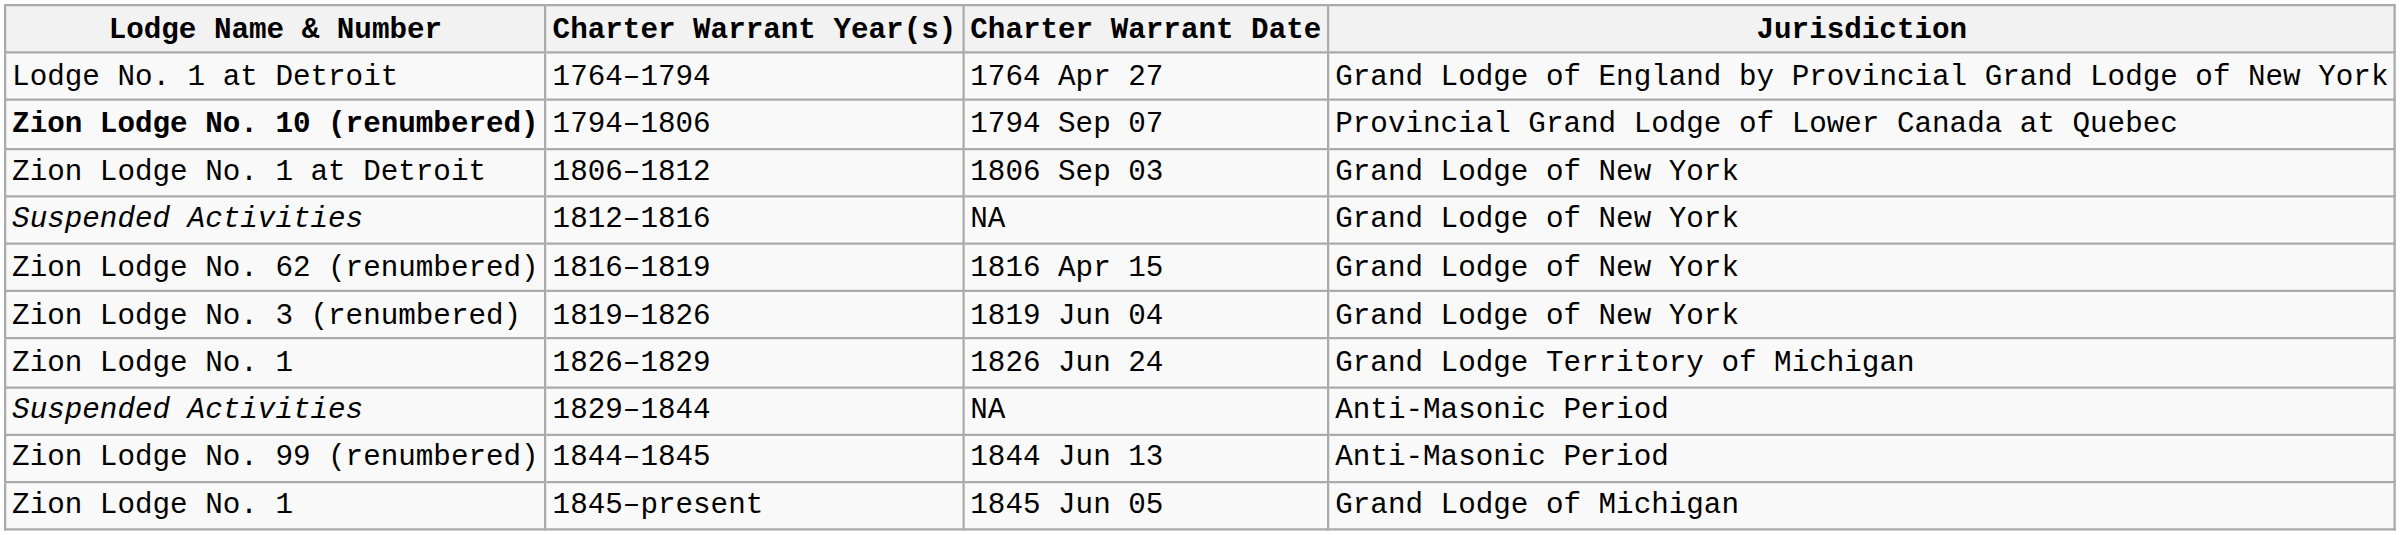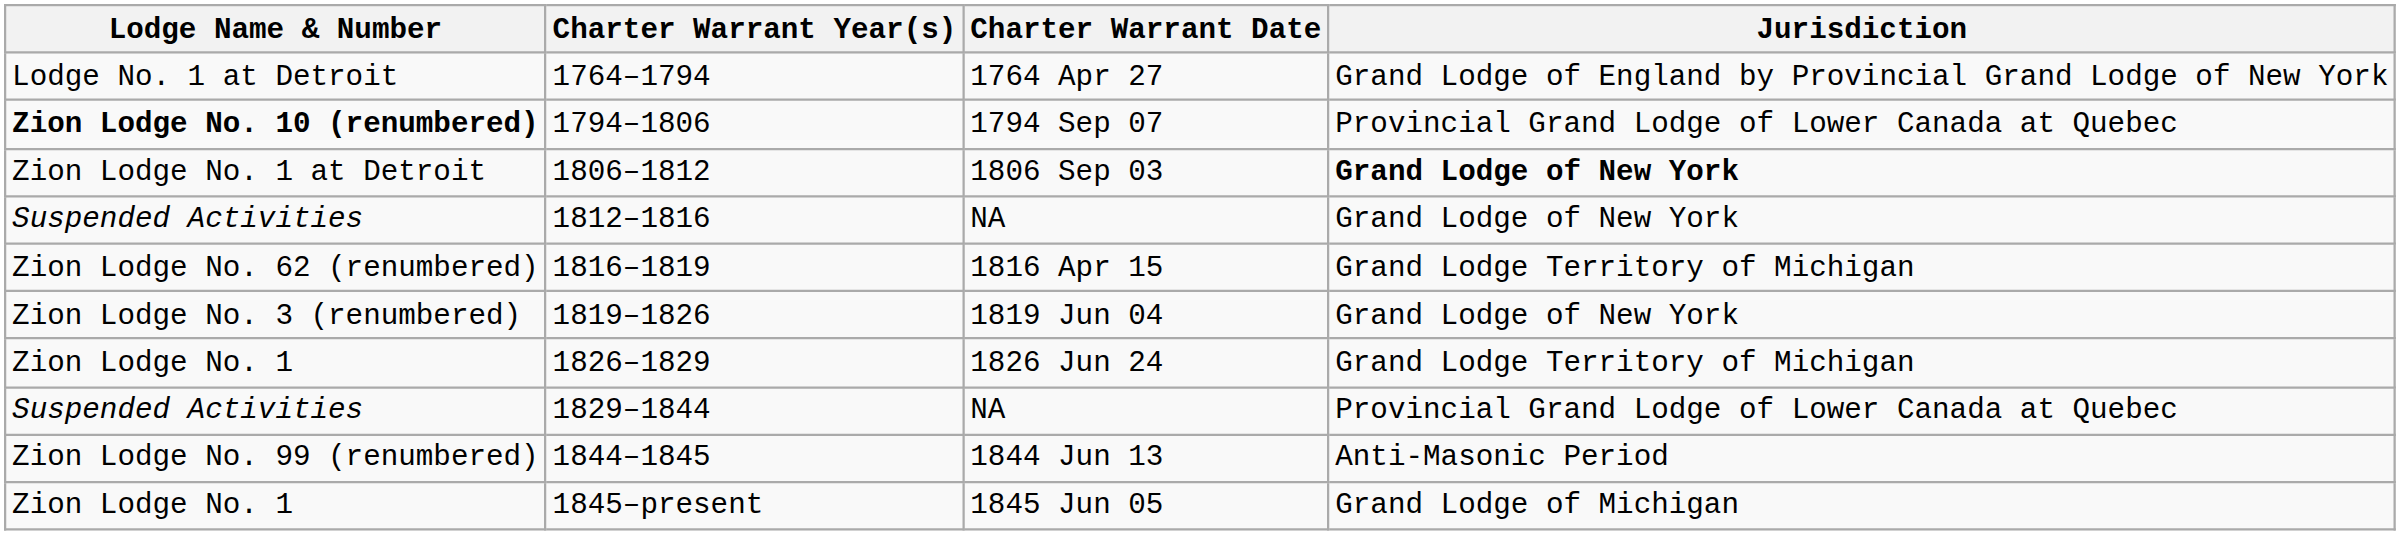 <table class="wikitable sortable">
 <tr>
 <th>Lodge Name & Number</th>
 <th>Charter Warrant Year(s)</th>
 <th>Charter Warrant Date</th>
 <th>Jurisdiction</th>
 </tr>
 <tr>
 <td>Lodge No. 1 at Detroit</td>
 <td>1764–1794</td>
 <td>1764 Apr 27</td>
 <td>Grand Lodge of England by Provincial Grand Lodge of New York</td>
 </tr>
 <tr>
 <td><strong>Zion Lodge No. 10 (renumbered)</strong></td>
 <td>1794–1806</td>
 <td>1794 Sep 07</td>
 <td>Provincial Grand Lodge of Lower Canada at Quebec</td>
 </tr>
 <tr>
 <td>Zion Lodge No. 1 at Detroit</td>
 <td>1806–1812</td>
 <td>1806 Sep 03</td>
-<td>Grand Lodge of New York</td>
+<td><strong>Grand Lodge of New York</strong></td>
 </tr>
 <tr>
 <td><em>Suspended Activities</em></td>
 <td>1812–1816</td>
 <td>NA</td>
 <td>Grand Lodge of New York</td>
 </tr>
 <tr>
 <td>Zion Lodge No. 62 (renumbered)</td>
 <td>1816–1819</td>
 <td>1816 Apr 15</td>
-<td>Grand Lodge of New York</td>
+<td>Grand Lodge Territory of Michigan</td>
 </tr>
 <tr>
 <td>Zion Lodge No. 3 (renumbered)</td>
 <td>1819–1826</td>
 <td>1819 Jun 04</td>
 <td>Grand Lodge of New York</td>
 </tr>
 <tr>
 <td>Zion Lodge No. 1</td>
 <td>1826–1829</td>
 <td>1826 Jun 24</td>
 <td>Grand Lodge Territory of Michigan</td>
 </tr>
 <tr>
 <td><em>Suspended Activities</em></td>
 <td>1829–1844</td>
 <td>NA</td>
-<td>Anti-Masonic Period</td>
+<td>Provincial Grand Lodge of Lower Canada at Quebec</td>
 </tr>
 <tr>
 <td>Zion Lodge No. 99 (renumbered)</td>
 <td>1844–1845</td>
 <td>1844 Jun 13</td>
 <td>Anti-Masonic Period</td>
 </tr>
 <tr>
 <td>Zion Lodge No. 1</td>
 <td>1845–present</td>
 <td>1845 Jun 05</td>
 <td>Grand Lodge of Michigan</td>
 </tr>
 </table>
